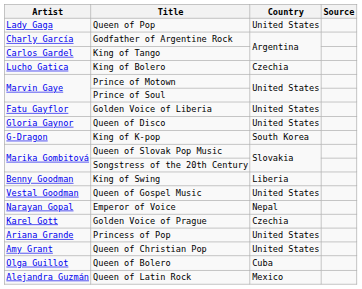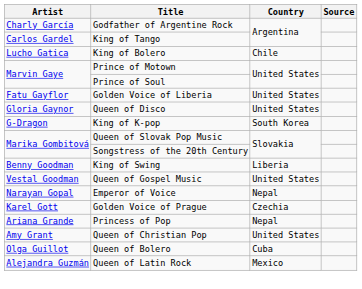 <table class="wikitable sortable">
 <tr>
 <th>Artist</th>
 <th>Title</th>
 <th>Country</th>
 <th class="unsortable">Source</th>
-</tr>
-<tr>
-<td><a href='#'>Lady Gaga</a></td>
-<td>Queen of Pop</td>
-<td>United States</td>
-<td></td>
 </tr>
 <tr>
 <td><a href='#'>Charly García</a></td>
 <td>Godfather of Argentine Rock</td>
 <td rowspan="2">Argentina</td>
 <td></td>
 </tr>
 <tr>
 <td><a href='#'>Carlos Gardel</a></td>
 <td>King of Tango</td>
 <td></td>
 </tr>
 <tr>
 <td><a href='#'>Lucho Gatica</a></td>
 <td>King of Bolero</td>
-<td rowspan=“2”>Czechia</td>
+<td>Chile</td>
 <td></td>
 </tr>
 <tr>
 <td rowspan="2"><a href='#'>Marvin Gaye</a></td>
 <td>Prince of Motown</td>
 <td rowspan="2">United States</td>
 <td></td>
 </tr>
 <tr>
 <td>Prince of Soul</td>
 <td></td>
 </tr>
 <tr>
 <td><a href='#'>Fatu Gayflor</a></td>
 <td>Golden Voice of Liberia</td>
 <td>United States</td>
 <td></td>
 </tr>
 <tr>
 <td><a href='#'>Gloria Gaynor</a></td>
 <td>Queen of Disco</td>
 <td>United States</td>
 <td></td>
 </tr>
 <tr>
 <td><a href='#'>G-Dragon</a></td>
 <td>King of K-pop</td>
 <td>South Korea</td>
 <td></td>
 </tr>
 <tr>
 <td rowspan=2><a href='#'>Marika Gombitová</a></td>
 <td>Queen of Slovak Pop Music</td>
 <td rowspan=2>Slovakia</td>
 <td></td>
 </tr>
 <tr>
 <td>Songstress of the 20th Century</td>
 <td></td>
 </tr>
 <tr>
 <td><a href='#'>Benny Goodman</a></td>
 <td>King of Swing</td>
 <td>Liberia</td>
 <td></td>
 </tr>
 <tr>
 <td><a href='#'>Vestal Goodman</a></td>
 <td>Queen of Gospel Music</td>
 <td>United States</td>
 <td></td>
 </tr>
 <tr>
 <td><a href='#'>Narayan Gopal</a></td>
 <td>Emperor of Voice</td>
 <td>Nepal</td>
 <td></td>
 </tr>
 <tr>
 <td rowspan=“2”><a href='#'>Karel Gott</a></td>
 <td>Golden Voice of Prague</td>
 <td rowspan=“2”>Czechia</td>
 <td></td>
 </tr>
 <tr>
 <td><a href='#'>Ariana Grande</a></td>
 <td>Princess of Pop</td>
-<td>United States</td>
+<td>Nepal</td>
 <td></td>
 </tr>
 <tr>
 <td><a href='#'>Amy Grant</a></td>
 <td>Queen of Christian Pop</td>
 <td>United States</td>
 <td></td>
 </tr>
 <tr>
 <td><a href='#'>Olga Guillot</a></td>
 <td>Queen of Bolero</td>
 <td>Cuba</td>
 <td></td>
 </tr>
 <tr>
 <td><a href='#'>Alejandra Guzmán</a></td>
 <td>Queen of Latin Rock</td>
 <td>Mexico</td>
 <td></td>
 </tr>
 </table>
